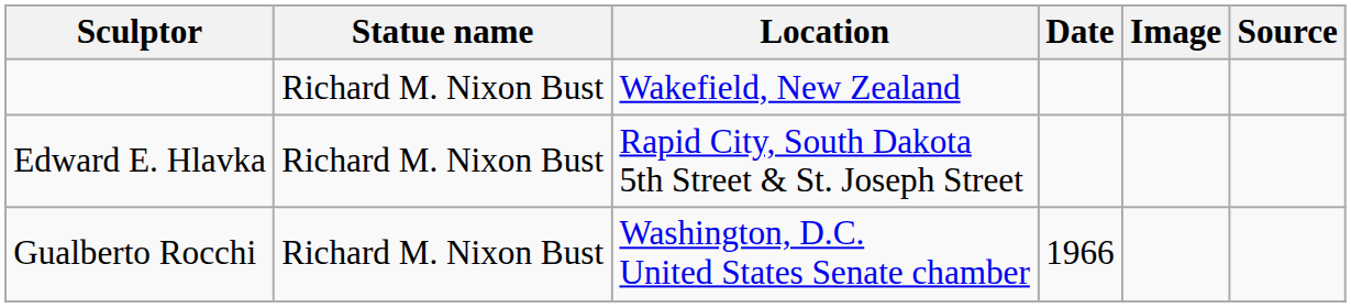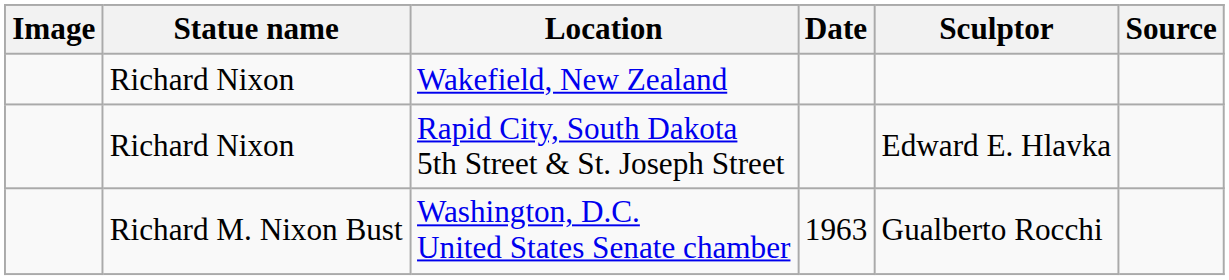 <table class="wikitable sortable">
 <tr>
-<th scope="col">Sculptor</th>
+<th scope="col" class="unsortable">Image</th>
 <th scope="col">Statue name</th>
 <th scope="col">Location</th>
 <th scope="col">Date</th>
-<th scope="col" class="unsortable">Image</th>
+<th scope="col">Sculptor</th>
 <th scope="col" class="unsortable">Source</th>
 </tr>
 <tr>
 <td></td>
-<td>Richard M. Nixon Bust</td>
+<td>Richard Nixon</td>
 <td><a href='#'>Wakefield, New Zealand</a></td>
 <td></td>
 <td></td>
 <td></td>
 </tr>
 <tr>
-<td>Edward E. Hlavka</td>
-<td>Richard M. Nixon Bust</td>
+<td></td>
+<td>Richard Nixon</td>
 <td><a href='#'>Rapid City, South Dakota</a><br>5th Street & St. Joseph Street</td>
 <td></td>
-<td></td>
+<td>Edward E. Hlavka</td>
 <td></td>
 </tr>
 <tr>
-<td>Gualberto Rocchi</td>
+<td></td>
 <td>Richard M. Nixon Bust</td>
 <td><a href='#'>Washington, D.C.</a><br><a href='#'>United States Senate chamber</a></td>
-<td>1966</td>
-<td></td>
+<td>1963</td>
+<td>Gualberto Rocchi</td>
 <td></td>
 </tr>
 </table>
